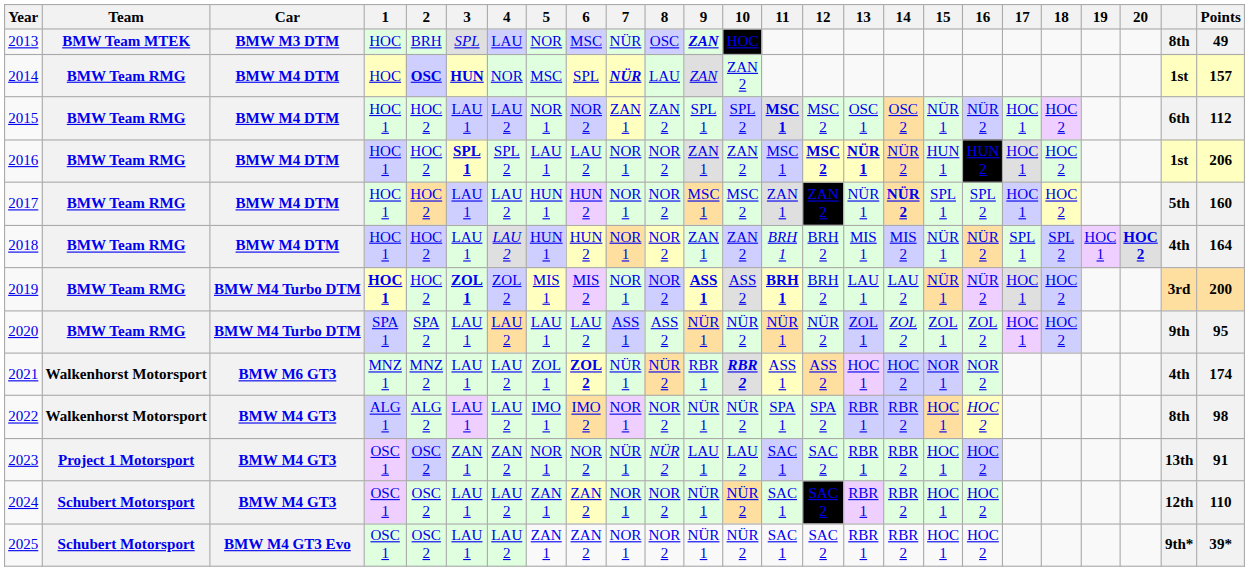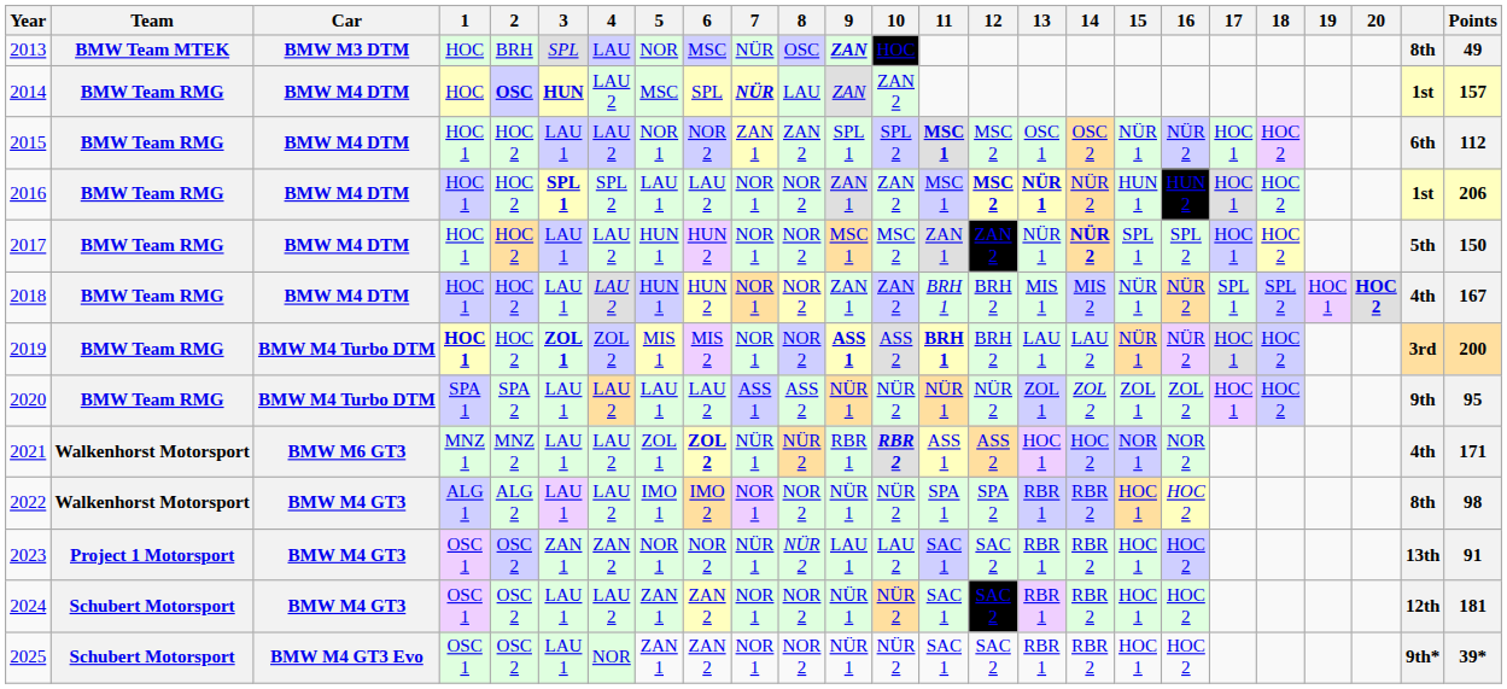 <table class="wikitable" style="text-align:center; font-size:85%">
 <tr>
 <th>Year</th>
 <th>Team</th>
 <th>Car</th>
 <th>1</th>
 <th>2</th>
 <th>3</th>
 <th>4</th>
 <th>5</th>
 <th>6</th>
 <th>7</th>
 <th>8</th>
 <th>9</th>
 <th>10</th>
 <th>11</th>
 <th>12</th>
 <th>13</th>
 <th>14</th>
 <th>15</th>
 <th>16</th>
 <th>17</th>
 <th>18</th>
 <th>19</th>
 <th>20</th>
 <th></th>
 <th>Points</th>
 </tr>
 <tr>
 <td><a href='#'>2013</a></td>
 <th><a href='#'>BMW Team MTEK</a></th>
 <th><a href='#'>BMW M3 DTM</a></th>
 <td style="background:#DFFFDF;"><a href='#'>HOC</a><br></td>
 <td style="background:#DFFFDF;"><a href='#'>BRH</a><br></td>
 <td style="background:#DFDFDF;"><em><a href='#'>SPL</a></em><br></td>
 <td style="background:#CFCFFF;"><a href='#'>LAU</a><br></td>
 <td style="background:#DFFFDF;"><a href='#'>NOR</a><br></td>
 <td style="background:#CFCFFF;"><a href='#'>MSC</a><br></td>
 <td style="background:#DFFFDF;"><a href='#'>NÜR</a><br></td>
 <td style="background:#CFCFFF;"><a href='#'>OSC</a><br></td>
 <td style="background:#DFFFDF;"><strong><em><a href='#'>ZAN</a></em></strong><br></td>
 <td style="background:#000000; color:white"><a href='#'><span>HOC</span></a><br></td>
 <td></td>
 <td></td>
 <td></td>
 <td></td>
 <td></td>
 <td></td>
 <td></td>
 <td></td>
 <td></td>
 <td></td>
 <th>8th</th>
 <th>49</th>
 </tr>
 <tr>
 <td><a href='#'>2014</a></td>
 <th><a href='#'>BMW Team RMG</a></th>
 <th><a href='#'>BMW M4 DTM</a></th>
 <td style="background:#FFFFBF;"><a href='#'>HOC</a><br></td>
 <td style="background:#CFCFFF;"><strong><a href='#'>OSC</a></strong><br></td>
 <td style="background:#FFFFBF;"><strong><a href='#'>HUN</a></strong><br></td>
-<td style="background:#DFFFDF;"><a href='#'>NOR</a><br></td>
+<td style="background:#DFFFDF;"><a href='#'>LAU<br>2</a><br></td>
 <td style="background:#DFFFDF;"><a href='#'>MSC</a><br></td>
 <td style="background:#FFFFBF;"><a href='#'>SPL</a><br></td>
 <td style="background:#FFFFBF;"><strong><em><a href='#'>NÜR</a></em></strong><br></td>
 <td style="background:#DFFFDF;"><a href='#'>LAU</a><br></td>
 <td style="background:#DFDFDF;"><em><a href='#'>ZAN</a></em><br></td>
 <td style="background:#DFFFDF;"><a href='#'>ZAN<br>2</a><br></td>
 <td></td>
 <td></td>
 <td></td>
 <td></td>
 <td></td>
 <td></td>
 <td></td>
 <td></td>
 <td></td>
 <td></td>
 <th style="background:#FFFFBF;">1st</th>
 <th style="background:#FFFFBF;">157</th>
 </tr>
 <tr>
 <td><a href='#'>2015</a></td>
 <th><a href='#'>BMW Team RMG</a></th>
 <th><a href='#'>BMW M4 DTM</a></th>
 <td style="background:#DFFFDF;"><a href='#'>HOC<br>1</a><br></td>
 <td style="background:#DFFFDF;"><a href='#'>HOC<br>2</a><br></td>
 <td style="background:#CFCFFF;"><a href='#'>LAU<br>1</a><br></td>
 <td style="background:#CFCFFF;"><a href='#'>LAU<br>2</a><br></td>
 <td style="background:#DFFFDF;"><a href='#'>NOR<br>1</a><br></td>
 <td style="background:#CFCFFF;"><a href='#'>NOR<br>2</a><br></td>
 <td style="background:#FFFFBF;"><a href='#'>ZAN<br>1</a><br></td>
 <td style="background:#DFFFDF;"><a href='#'>ZAN<br>2</a><br></td>
 <td style="background:#DFFFDF;"><a href='#'>SPL<br>1</a><br></td>
 <td style="background:#CFCFFF;"><a href='#'>SPL<br>2</a><br></td>
 <td style="background:#DFDFDF;"><strong><a href='#'>MSC<br>1</a></strong><br></td>
 <td style="background:#DFFFDF;"><a href='#'>MSC<br>2</a><br></td>
 <td style="background:#DFFFDF;"><a href='#'>OSC<br>1</a><br></td>
 <td style="background:#FFDF9F;"><a href='#'>OSC<br>2</a><br></td>
 <td style="background:#DFFFDF;"><a href='#'>NÜR<br>1</a><br></td>
 <td style="background:#CFCFFF;"><a href='#'>NÜR<br>2</a><br></td>
 <td style="background:#DFFFDF;"><a href='#'>HOC<br>1</a><br></td>
 <td style="background:#EFCFFF;"><a href='#'>HOC<br>2</a><br></td>
 <td></td>
 <td></td>
 <th>6th</th>
 <th>112</th>
 </tr>
 <tr>
 <td><a href='#'>2016</a></td>
 <th><a href='#'>BMW Team RMG</a></th>
 <th><a href='#'>BMW M4 DTM</a></th>
 <td style="background:#CFCFFF;"><a href='#'>HOC<br>1</a><br></td>
 <td style="background:#DFFFDF;"><a href='#'>HOC<br>2</a><br></td>
 <td style="background:#FFFFBF;"><strong><a href='#'>SPL<br>1</a></strong><br></td>
 <td style="background:#DFFFDF;"><a href='#'>SPL<br>2</a><br></td>
 <td style="background:#DFFFDF;"><a href='#'>LAU<br>1</a><br></td>
 <td style="background:#DFFFDF;"><a href='#'>LAU<br>2</a><br></td>
 <td style="background:#DFFFDF;"><a href='#'>NOR<br>1</a><br></td>
 <td style="background:#DFFFDF;"><a href='#'>NOR<br>2</a><br></td>
 <td style="background:#DFDFDF;"><a href='#'>ZAN<br>1</a><br></td>
 <td style="background:#DFFFDF;"><a href='#'>ZAN<br>2</a><br></td>
 <td style="background:#CFCFFF;"><a href='#'>MSC<br>1</a><br></td>
 <td style="background:#FFFFBF;"><strong><a href='#'>MSC<br>2</a></strong><br></td>
 <td style="background:#FFFFBF;"><strong><a href='#'>NÜR<br>1</a></strong><br></td>
 <td style="background:#FFDF9F;"><a href='#'>NÜR<br>2</a><br></td>
 <td style="background:#DFFFDF;"><a href='#'>HUN<br>1</a><br></td>
 <td style="background:#000000; color:#ffffff"><a href='#'><span>HUN<br>2</span></a><br></td>
 <td style="background:#DFDFDF;"><a href='#'>HOC<br>1</a><br></td>
 <td style="background:#DFFFDF;"><a href='#'>HOC<br>2</a><br></td>
 <td></td>
 <td></td>
 <th style="background:#FFFFBF;">1st</th>
 <th style="background:#FFFFBF;">206</th>
 </tr>
 <tr>
 <td><a href='#'>2017</a></td>
 <th><a href='#'>BMW Team RMG</a></th>
 <th><a href='#'>BMW M4 DTM</a></th>
 <td style="background:#DFFFDF;"><a href='#'>HOC<br>1</a><br></td>
 <td style="background:#FFDF9F;"><a href='#'>HOC<br>2</a><br></td>
 <td style="background:#CFCFFF;"><a href='#'>LAU<br>1</a><br></td>
 <td style="background:#DFFFDF;"><a href='#'>LAU<br>2</a><br></td>
 <td style="background:#DFFFDF;"><a href='#'>HUN<br>1</a><br></td>
 <td style="background:#EFCFFF;"><a href='#'>HUN<br>2</a><br></td>
 <td style="background:#DFFFDF;"><a href='#'>NOR<br>1</a><br></td>
 <td style="background:#DFFFDF;"><a href='#'>NOR<br>2</a><br></td>
 <td style="background:#FFDF9F;"><a href='#'>MSC<br>1</a><br></td>
 <td style="background:#DFFFDF;"><a href='#'>MSC<br>2</a><br></td>
 <td style="background:#DFDFDF;"><a href='#'>ZAN<br>1</a><br></td>
 <td style="background:#000000; color:#ffffff"><a href='#'><span>ZAN<br>2</span></a><br></td>
 <td style="background:#DFFFDF;"><a href='#'>NÜR<br>1</a><br></td>
 <td style="background:#FFDF9F;"><strong><a href='#'>NÜR<br>2</a></strong><br></td>
 <td style="background:#DFFFDF;"><a href='#'>SPL<br>1</a><br></td>
 <td style="background:#DFFFDF;"><a href='#'>SPL<br>2</a><br></td>
 <td style="background:#CFCFFF;"><a href='#'>HOC<br>1</a><br></td>
 <td style="background:#FFFFBF;"><a href='#'>HOC<br>2</a><br></td>
 <td></td>
 <td></td>
 <th>5th</th>
-<th>160</th>
+<th>150</th>
 </tr>
 <tr>
 <td><a href='#'>2018</a></td>
 <th><a href='#'>BMW Team RMG</a></th>
 <th><a href='#'>BMW M4 DTM</a></th>
 <td style="background:#CFCFFF;"><a href='#'>HOC<br>1</a><br></td>
 <td style="background:#CFCFFF;"><a href='#'>HOC<br>2</a><br></td>
 <td style="background:#DFFFDF;"><a href='#'>LAU<br>1</a><br></td>
 <td style="background:#DFDFDF;"><em><a href='#'>LAU<br>2</a></em><br></td>
 <td style="background:#CFCFFF;"><a href='#'>HUN<br>1</a><br></td>
 <td style="background:#FFFFBF;"><a href='#'>HUN<br>2</a><br></td>
 <td style="background:#FFDF9F;"><a href='#'>NOR<br>1</a><br></td>
 <td style="background:#FFFFBF;"><a href='#'>NOR<br>2</a><br></td>
 <td style="background:#DFFFDF;"><a href='#'>ZAN<br>1</a><br></td>
 <td style="background:#CFCFFF;"><a href='#'>ZAN<br>2</a><br></td>
 <td style="background:#DFFFDF;"><em><a href='#'>BRH<br>1</a></em><br></td>
 <td style="background:#DFFFDF;"><a href='#'>BRH<br>2</a><br></td>
 <td style="background:#DFFFDF;"><a href='#'>MIS<br>1</a><br></td>
 <td style="background:#CFCFFF;"><a href='#'>MIS<br>2</a><br></td>
 <td style="background:#DFFFDF;"><a href='#'>NÜR<br>1</a><br></td>
 <td style="background:#FFDF9F;"><a href='#'>NÜR<br>2</a><br></td>
 <td style="background:#DFFFDF;"><a href='#'>SPL<br>1</a><br></td>
 <td style="background:#CFCFFF;"><a href='#'>SPL<br>2</a><br></td>
 <td style="background:#EFCFFF;"><a href='#'>HOC<br>1</a><br></td>
 <td style="background:#DFDFDF;"><strong><a href='#'>HOC<br>2</a></strong><br></td>
 <th>4th</th>
-<th>164</th>
+<th>167</th>
 </tr>
 <tr>
 <td><a href='#'>2019</a></td>
 <th><a href='#'>BMW Team RMG</a></th>
 <th><a href='#'>BMW M4 Turbo DTM</a></th>
 <td style="background:#FFFFBF;"><strong><a href='#'>HOC<br>1</a></strong><br></td>
 <td style="background:#DFFFDF;"><a href='#'>HOC<br>2</a><br></td>
 <td style="background:#DFFFDF;"><strong><a href='#'>ZOL<br>1</a></strong><br></td>
 <td style="background:#CFCFFF;"><a href='#'>ZOL<br>2</a><br></td>
 <td style="background:#FFFFBF;"><a href='#'>MIS<br>1</a><br></td>
 <td style="background:#EFCFFF;"><a href='#'>MIS<br>2</a><br></td>
 <td style="background:#DFFFDF;"><a href='#'>NOR<br>1</a><br></td>
 <td style="background:#CFCFFF;"><a href='#'>NOR<br>2</a><br></td>
 <td style="background:#FFFFBF;"><strong><a href='#'>ASS<br>1</a></strong><br></td>
 <td style="background:#DFDFDF;"><a href='#'>ASS<br>2</a><br></td>
 <td style="background:#FFFFBF;"><strong><a href='#'>BRH<br>1</a></strong><br></td>
 <td style="background:#DFFFDF;"><a href='#'>BRH<br>2</a><br></td>
 <td style="background:#DFFFDF;"><a href='#'>LAU<br>1</a><br></td>
 <td style="background:#DFFFDF;"><a href='#'>LAU<br>2</a><br></td>
 <td style="background:#FFDF9F;"><a href='#'>NÜR<br>1</a><br></td>
 <td style="background:#EFCFFF;"><a href='#'>NÜR<br>2</a><br></td>
 <td style="background:#DFDFDF;"><a href='#'>HOC<br>1</a><br></td>
 <td style="background:#CFCFFF;"><a href='#'>HOC<br>2</a><br></td>
 <td></td>
 <td></td>
 <th style="background:#FFDF9F;">3rd</th>
 <th style="background:#FFDF9F;">200</th>
 </tr>
 <tr>
 <td><a href='#'>2020</a></td>
 <th><a href='#'>BMW Team RMG</a></th>
 <th><a href='#'>BMW M4 Turbo DTM</a></th>
 <td style="background:#CFCFFF;"><a href='#'>SPA<br>1</a><br></td>
 <td style="background:#DFFFDF;"><a href='#'>SPA<br>2</a><br></td>
 <td style="background:#DFFFDF;"><a href='#'>LAU<br>1</a><br></td>
 <td style="background:#FFDF9F;"><a href='#'>LAU<br>2</a><br></td>
 <td style="background:#DFFFDF;"><a href='#'>LAU<br>1</a><br></td>
 <td style="background:#DFFFDF;"><a href='#'>LAU<br>2</a><br></td>
 <td style="background:#CFCFFF;"><a href='#'>ASS<br>1</a><br></td>
 <td style="background:#DFFFDF;"><a href='#'>ASS<br>2</a><br></td>
 <td style="background:#FFDF9F;"><a href='#'>NÜR<br>1</a><br></td>
 <td style="background:#DFFFDF;"><a href='#'>NÜR<br>2</a><br></td>
 <td style="background:#FFDF9F;"><a href='#'>NÜR<br>1</a><br></td>
 <td style="background:#DFFFDF;"><a href='#'>NÜR<br>2</a><br></td>
 <td style="background:#CFCFFF;"><a href='#'>ZOL<br>1</a><br></td>
 <td style="background:#DFFFDF;"><em><a href='#'>ZOL<br>2</a></em><br></td>
 <td style="background:#DFFFDF;"><a href='#'>ZOL<br>1</a><br></td>
 <td style="background:#DFFFDF;"><a href='#'>ZOL<br>2</a><br></td>
 <td style="background:#EFCFFF;"><a href='#'>HOC<br>1</a><br></td>
 <td style="background:#CFCFFF;"><a href='#'>HOC<br>2</a><br></td>
 <td></td>
 <td></td>
 <th>9th</th>
 <th>95</th>
 </tr>
 <tr>
 <td><a href='#'>2021</a></td>
 <th>Walkenhorst Motorsport</th>
 <th><a href='#'>BMW M6 GT3</a></th>
 <td style="background:#DFFFDF;"><a href='#'>MNZ<br>1</a><br></td>
 <td style="background:#DFFFDF;"><a href='#'>MNZ<br>2</a><br></td>
 <td style="background:#DFFFDF;"><a href='#'>LAU<br>1</a><br></td>
 <td style="background:#DFFFDF;"><a href='#'>LAU<br>2</a><br></td>
 <td style="background:#DFFFDF;"><a href='#'>ZOL<br>1</a><br></td>
 <td style="background:#FFFFBF;"><strong><a href='#'>ZOL<br>2</a></strong><br></td>
 <td style="background:#DFFFDF;"><a href='#'>NÜR<br>1</a><br></td>
 <td style="background:#FFDF9F;"><a href='#'>NÜR<br>2</a><br></td>
 <td style="background:#DFFFDF;"><a href='#'>RBR<br>1</a><br></td>
 <td style="background:#DFDFDF;"><strong><em><a href='#'>RBR<br>2</a></em></strong><br></td>
 <td style="background:#FFFFBF;"><a href='#'>ASS<br>1</a><br></td>
 <td style="background:#FFDF9F;"><a href='#'>ASS<br>2</a><br></td>
 <td style="background:#EFCFFF;"><a href='#'>HOC<br>1</a><br></td>
 <td style="background:#CFCFFF;"><a href='#'>HOC<br>2</a><br></td>
 <td style="background:#CFCFFF;"><a href='#'>NOR<br>1</a><br></td>
 <td style="background:#DFFFDF;"><a href='#'>NOR<br>2</a><br></td>
 <td></td>
 <td></td>
 <td></td>
 <td></td>
 <th>4th</th>
-<th>174</th>
+<th>171</th>
 </tr>
 <tr>
 <td><a href='#'>2022</a></td>
 <th>Walkenhorst Motorsport</th>
 <th><a href='#'>BMW M4 GT3</a></th>
 <td style="background:#CFCFFF;"><a href='#'>ALG<br>1</a><br></td>
 <td style="background:#DFFFDF;"><a href='#'>ALG<br>2</a><br></td>
 <td style="background:#EFCFFF;"><a href='#'>LAU<br>1</a><br></td>
 <td style="background:#DFFFDF;"><a href='#'>LAU<br>2</a><br></td>
 <td style="background:#DFFFDF;"><a href='#'>IMO<br>1</a><br></td>
 <td style="background:#FFDF9F;"><a href='#'>IMO<br>2</a><br></td>
 <td style="background:#EFCFFF;"><a href='#'>NOR<br>1</a><br></td>
 <td style="background:#DFFFDF;"><a href='#'>NOR<br>2</a><br></td>
 <td style="background:#DFFFDF;"><a href='#'>NÜR<br>1</a><br></td>
 <td style="background:#DFFFDF;"><a href='#'>NÜR<br>2</a><br></td>
 <td style="background:#DFFFDF;"><a href='#'>SPA<br>1</a><br></td>
 <td style="background:#DFFFDF;"><a href='#'>SPA<br>2</a><br></td>
 <td style="background:#CFCFFF;"><a href='#'>RBR<br>1</a><br></td>
 <td style="background:#CFCFFF;"><a href='#'>RBR<br>2</a><br></td>
 <td style="background:#FFDF9F;"><a href='#'>HOC<br>1</a><br></td>
 <td style="background:#FFFFBF;"><em><a href='#'>HOC<br>2</a></em><br></td>
 <td></td>
 <td></td>
 <td></td>
 <td></td>
 <th>8th</th>
 <th>98</th>
 </tr>
 <tr>
 <td><a href='#'>2023</a></td>
 <th><a href='#'>Project 1 Motorsport</a></th>
 <th><a href='#'>BMW M4 GT3</a></th>
 <td style="background:#EFCFFF;"><a href='#'>OSC<br>1</a><br></td>
 <td style="background:#CFCFFF;"><a href='#'>OSC<br>2</a><br></td>
 <td style="background:#DFFFDF;"><a href='#'>ZAN<br>1</a><br></td>
 <td style="background:#DFFFDF;"><a href='#'>ZAN<br>2</a><br></td>
 <td style="background:#DFFFDF;"><a href='#'>NOR<br>1</a><br></td>
 <td style="background:#DFFFDF;"><a href='#'>NOR<br>2</a><br></td>
 <td style="background:#DFFFDF;"><a href='#'>NÜR<br>1</a><br></td>
 <td style="background:#DFFFDF;"><em><a href='#'>NÜR<br>2</a></em><br></td>
 <td style="background:#DFFFDF;"><a href='#'>LAU<br>1</a><br></td>
 <td style="background:#DFFFDF;"><a href='#'>LAU<br>2</a><br></td>
 <td style="background:#CFCFFF;"><a href='#'>SAC<br>1</a><br></td>
 <td style="background:#DFFFDF;"><a href='#'>SAC<br>2</a><br></td>
 <td style="background:#DFFFDF;"><a href='#'>RBR<br>1</a><br></td>
 <td style="background:#DFFFDF;"><a href='#'>RBR<br>2</a><br></td>
 <td style="background:#DFFFDF;"><a href='#'>HOC<br>1</a><br></td>
 <td style="background:#CFCFFF;"><a href='#'>HOC<br>2</a><br></td>
 <td></td>
 <td></td>
 <td></td>
 <td></td>
 <th>13th</th>
 <th>91</th>
 </tr>
 <tr>
 <td><a href='#'>2024</a></td>
 <th><a href='#'>Schubert Motorsport</a></th>
 <th><a href='#'>BMW M4 GT3</a></th>
 <td style="background:#EFCFFF;"><a href='#'>OSC<br>1</a><br></td>
 <td style="background:#DFFFDF;"><a href='#'>OSC<br>2</a><br></td>
 <td style="background:#DFFFDF;"><a href='#'>LAU<br>1</a><br></td>
 <td style="background:#DFFFDF;"><a href='#'>LAU<br>2</a><br></td>
 <td style="background:#DFFFDF;"><a href='#'>ZAN<br>1</a><br></td>
 <td style="background:#FFFFBF;"><a href='#'>ZAN<br>2</a><br></td>
 <td style="background:#DFFFDF;"><a href='#'>NOR<br>1</a><br></td>
 <td style="background:#DFFFDF;"><a href='#'>NOR<br>2</a><br></td>
 <td style="background:#DFFFDF;"><a href='#'>NÜR<br>1</a><br></td>
 <td style="background:#FFDF9F;"><a href='#'>NÜR<br>2</a><br></td>
 <td style="background:#DFFFDF;"><a href='#'>SAC<br>1</a><br></td>
 <td style="background:#000000; color:#ffffff"><a href='#'><span>SAC<br>2</span></a><br></td>
 <td style="background:#EFCFFF;"><a href='#'>RBR<br>1</a><br></td>
 <td style="background:#DFFFDF;"><a href='#'>RBR<br>2</a><br></td>
 <td style="background:#DFFFDF;"><a href='#'>HOC<br>1</a><br></td>
 <td style="background:#DFFFDF;"><a href='#'>HOC<br>2</a><br></td>
 <td></td>
 <td></td>
 <td></td>
 <td></td>
 <th>12th</th>
-<th>110</th>
+<th>181</th>
 </tr>
 <tr>
 <td><a href='#'>2025</a></td>
 <th><a href='#'>Schubert Motorsport</a></th>
 <th><a href='#'>BMW M4 GT3 Evo</a></th>
 <td style="background:#DFFFDF;"><a href='#'>OSC<br>1</a><br></td>
 <td style="background:#DFFFDF;"><a href='#'>OSC<br>2</a><br></td>
 <td style="background:#DFFFDF;"><a href='#'>LAU<br>1</a><br></td>
-<td style="background:#DFFFDF;"><a href='#'>LAU<br>2</a><br></td>
+<td style="background:#DFFFDF;"><a href='#'>NOR</a><br></td>
 <td style="background:#;"><a href='#'>ZAN<br>1</a><br></td>
 <td style="background:#;"><a href='#'>ZAN<br>2</a><br></td>
 <td style="background:#;"><a href='#'>NOR<br>1</a><br></td>
 <td style="background:#;"><a href='#'>NOR<br>2</a><br></td>
 <td style="background:#;"><a href='#'>NÜR<br>1</a><br></td>
 <td style="background:#;"><a href='#'>NÜR<br>2</a><br></td>
 <td style="background:#;"><a href='#'>SAC<br>1</a><br></td>
 <td style="background:#;"><a href='#'>SAC<br>2</a><br></td>
 <td style="background:#;"><a href='#'>RBR<br>1</a><br></td>
 <td style="background:#;"><a href='#'>RBR<br>2</a><br></td>
 <td style="background:#;"><a href='#'>HOC<br>1</a><br></td>
 <td style="background:#;"><a href='#'>HOC<br>2</a><br></td>
 <td></td>
 <td></td>
 <td></td>
 <td></td>
 <th>9th*</th>
 <th>39*</th>
 </tr>
 </table>
